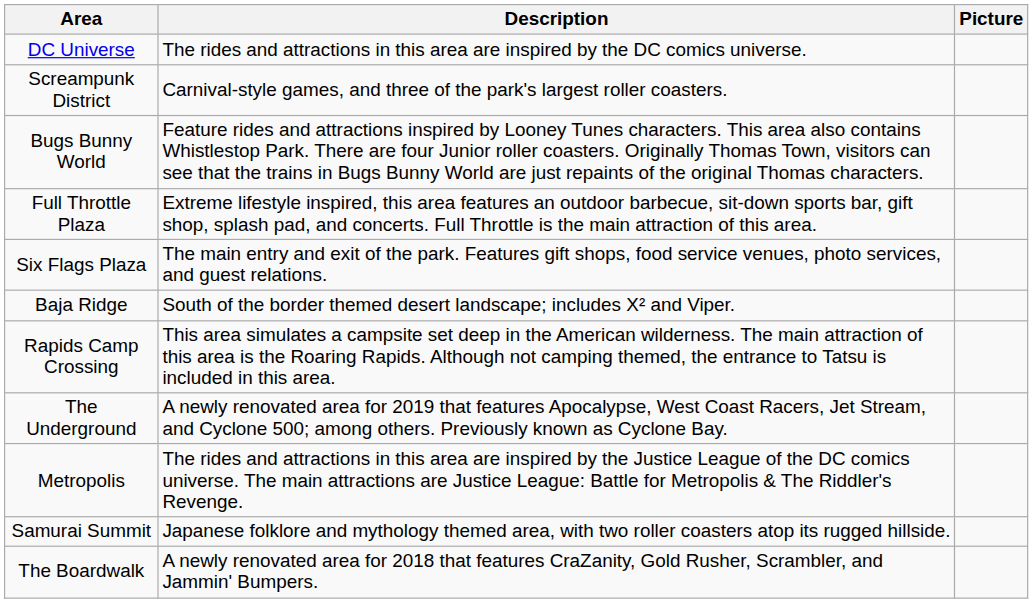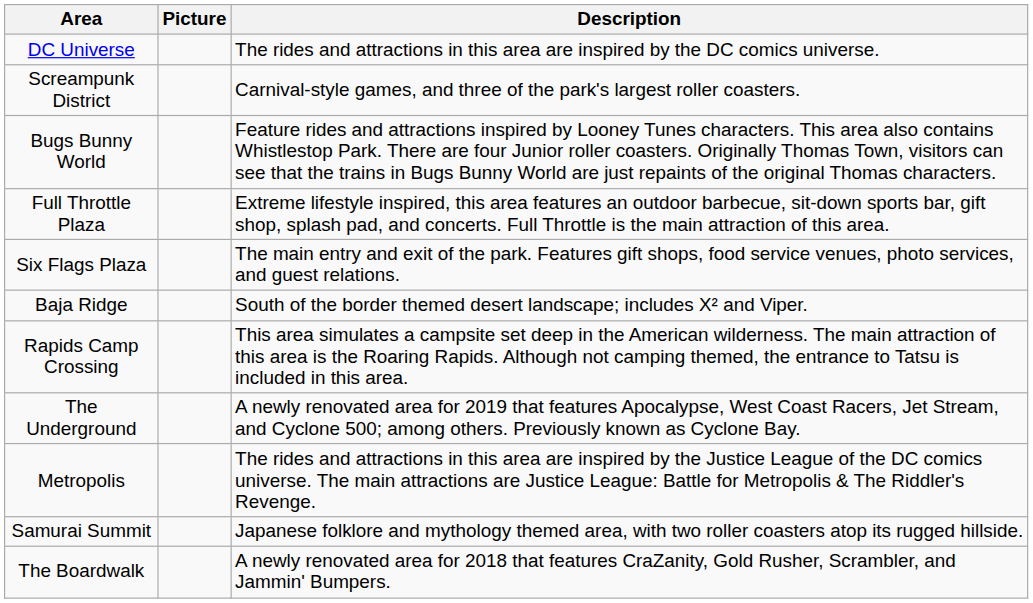 <table class="wikitable sortable">
 <tr>
 <th style="width:15%;">Area</th>
+<th class="unsortable">Picture</th>
 <th>Description</th>
-<th class="unsortable">Picture</th>
 </tr>
 <tr>
 <td style="text-align:center"><a href='#'>DC Universe</a></td>
+<td></td>
 <td>The rides and attractions in this area are inspired by the DC comics universe.</td>
-<td></td>
 </tr>
 <tr>
 <td style="text-align:center">Screampunk District</td>
+<td></td>
 <td>Carnival-style games, and three of the park's largest roller coasters.</td>
-<td></td>
 </tr>
 <tr>
 <td style="text-align:center">Bugs Bunny World</td>
+<td></td>
 <td>Feature rides and attractions inspired by Looney Tunes characters. This area also contains Whistlestop Park. There are four Junior roller coasters. Originally Thomas Town, visitors can see that the trains in Bugs Bunny World are just repaints of the original Thomas characters.</td>
-<td></td>
 </tr>
 <tr>
 <td style="text-align:center">Full Throttle Plaza</td>
+<td></td>
 <td>Extreme lifestyle inspired, this area features an outdoor barbecue, sit-down sports bar, gift shop, splash pad, and concerts. Full Throttle is the main attraction of this area.</td>
-<td></td>
 </tr>
 <tr>
 <td style="text-align:center">Six Flags Plaza</td>
+<td></td>
 <td>The main entry and exit of the park.  Features gift shops, food service venues, photo services, and guest relations.</td>
-<td></td>
 </tr>
 <tr>
 <td style="text-align:center">Baja Ridge</td>
+<td></td>
 <td>South of the border themed desert landscape; includes X² and Viper.</td>
-<td></td>
 </tr>
 <tr>
 <td style="text-align:center">Rapids Camp Crossing</td>
+<td> </td>
 <td>This area simulates a campsite set deep in the American wilderness. The main attraction of this area is the Roaring Rapids. Although not camping themed, the entrance to Tatsu is included in this area.</td>
-<td> </td>
 </tr>
 <tr>
 <td style="text-align:center">The Underground</td>
+<td> </td>
 <td>A newly renovated area for 2019 that features Apocalypse, West Coast Racers, Jet Stream, and Cyclone 500; among others. Previously known as Cyclone Bay.</td>
-<td> </td>
 </tr>
 <tr>
 <td style="text-align:center">Metropolis</td>
+<td></td>
 <td>The rides and attractions in this area are inspired by the Justice League of the DC comics universe. The main attractions are Justice League: Battle for Metropolis & The Riddler's Revenge.</td>
-<td></td>
 </tr>
 <tr>
 <td style="text-align:center">Samurai Summit</td>
+<td></td>
 <td>Japanese folklore and mythology themed area, with two roller coasters atop its rugged hillside.</td>
-<td></td>
 </tr>
 <tr>
 <td style="text-align:center">The Boardwalk</td>
+<td> </td>
 <td>A newly renovated area for 2018 that features CraZanity, Gold Rusher, Scrambler, and Jammin' Bumpers.</td>
-<td> </td>
 </tr>
 </table>
